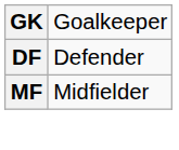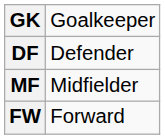 <table class="wikitable">
 <tr>
 <th>GK</th>
 <td>Goalkeeper</td>
 </tr>
 <tr>
 <th>DF</th>
 <td>Defender</td>
 </tr>
 <tr>
 <th scope="row">MF</th>
 <td>Midfielder</td>
 </tr>
+<tr>
+<th scope="row">FW</th>
+<td>Forward</td>
+</tr>
 </table>
